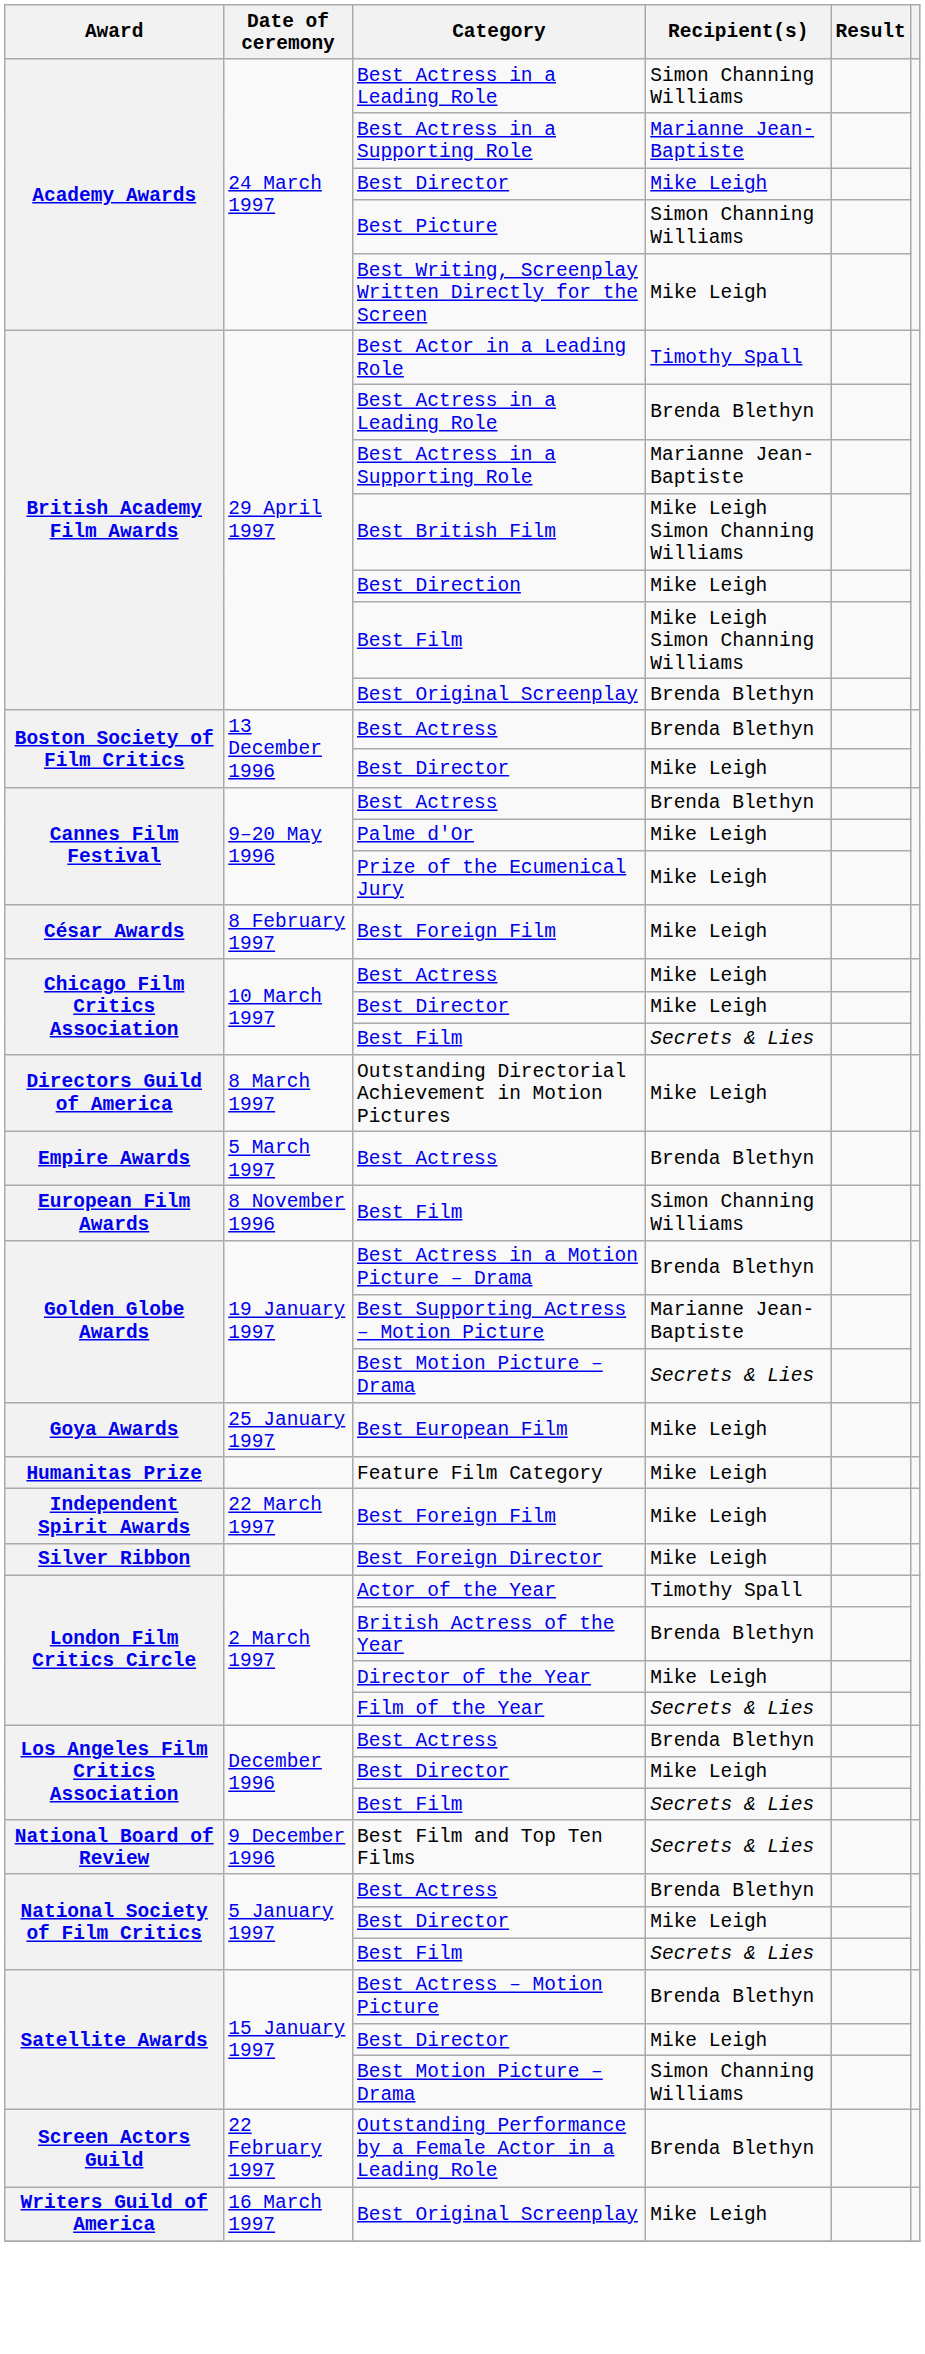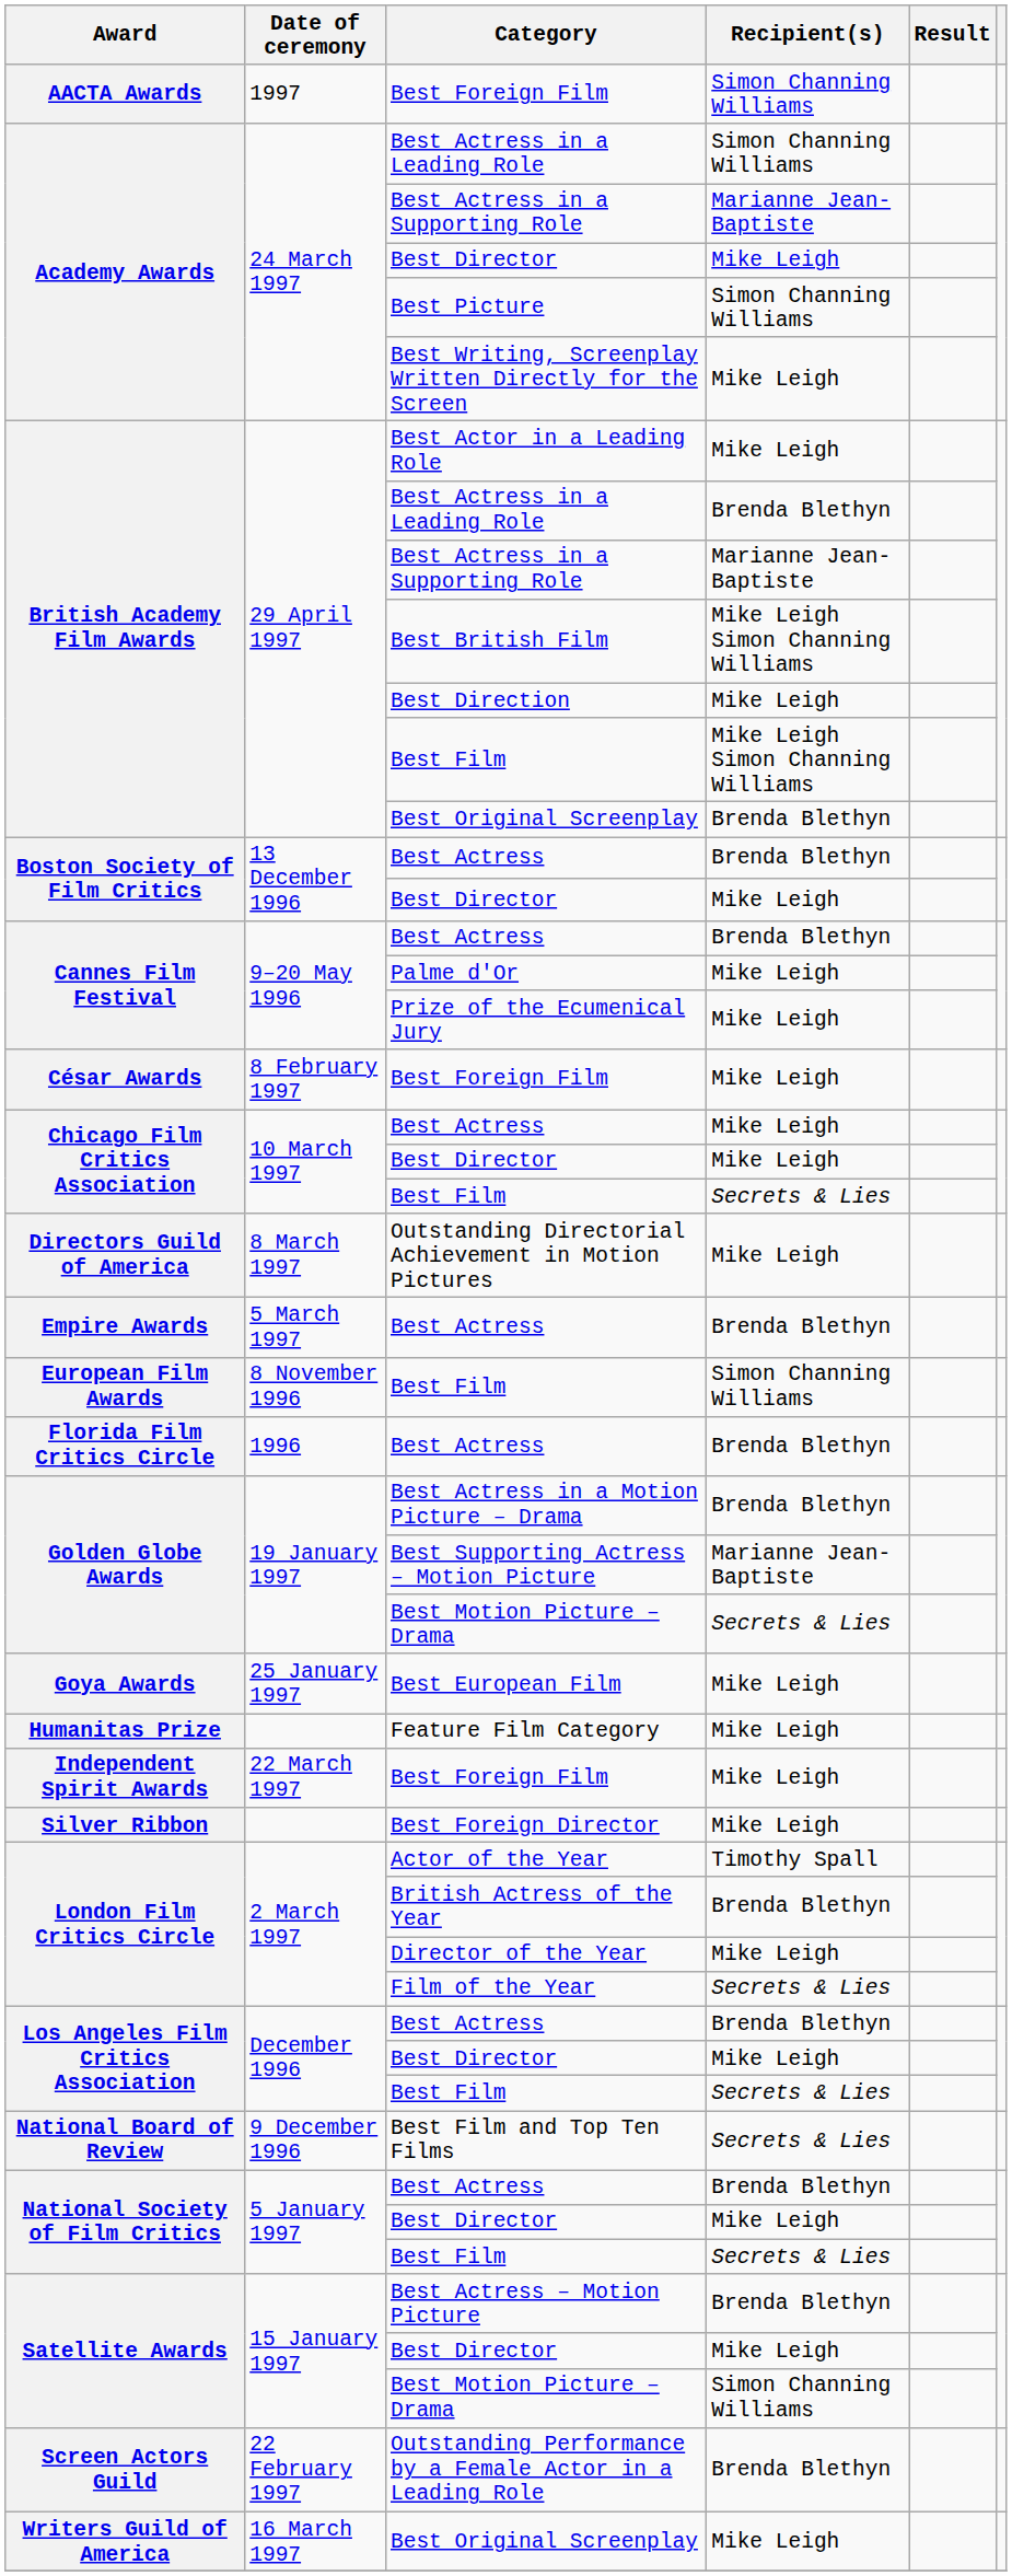 <table class="wikitable plainrowheaders sortable">
 <tr>
 <th scope="col">Award</th>
 <th scope="col">Date of ceremony</th>
 <th scope="col">Category</th>
 <th scope="col">Recipient(s)</th>
 <th scope="col">Result</th>
 <th scope="col" class="unsortable"></th>
+</tr>
+<tr>
+<th scope="row"><a href='#'>AACTA Awards</a></th>
+<td rowspan="1">1997</td>
+<td><a href='#'>Best Foreign Film</a></td>
+<td><a href='#'>Simon Channing Williams</a></td>
+<td></td>
+<td></td>
 </tr>
 <tr>
 <th scope="row" rowspan=5><a href='#'>Academy Awards</a></th>
 <td rowspan="5"><a href='#'>24 March 1997</a></td>
 <td><a href='#'>Best Actress in a Leading Role</a></td>
 <td>Simon Channing Williams</td>
 <td></td>
 <td rowspan="5"></td>
 </tr>
 <tr>
 <td><a href='#'>Best Actress in a Supporting Role</a></td>
 <td><a href='#'>Marianne Jean-Baptiste</a></td>
 <td></td>
 </tr>
 <tr>
 <td><a href='#'>Best Director</a></td>
 <td><a href='#'>Mike Leigh</a></td>
 <td></td>
 </tr>
 <tr>
 <td><a href='#'>Best Picture</a></td>
 <td>Simon Channing Williams</td>
 <td></td>
 </tr>
 <tr>
 <td><a href='#'>Best Writing, Screenplay Written Directly for the Screen</a></td>
 <td>Mike Leigh</td>
 <td></td>
 </tr>
 <tr>
 <th scope="row" rowspan=7><a href='#'>British Academy Film Awards</a></th>
 <td rowspan="7"><a href='#'>29 April 1997</a></td>
 <td><a href='#'>Best Actor in a Leading Role</a></td>
-<td><a href='#'>Timothy Spall</a></td>
+<td>Mike Leigh</td>
 <td></td>
 <td rowspan="7"></td>
 </tr>
 <tr>
 <td><a href='#'>Best Actress in a Leading Role</a></td>
 <td>Brenda Blethyn</td>
 <td></td>
 </tr>
 <tr>
 <td><a href='#'>Best Actress in a Supporting Role</a></td>
 <td>Marianne Jean-Baptiste</td>
 <td></td>
 </tr>
 <tr>
 <td><a href='#'>Best British Film</a></td>
 <td>Mike Leigh <br> Simon Channing Williams</td>
 <td></td>
 </tr>
 <tr>
 <td><a href='#'>Best Direction</a></td>
 <td>Mike Leigh</td>
 <td></td>
 </tr>
 <tr>
 <td><a href='#'>Best Film</a></td>
 <td>Mike Leigh <br> Simon Channing Williams</td>
 <td></td>
 </tr>
 <tr>
 <td><a href='#'>Best Original Screenplay</a></td>
 <td>Brenda Blethyn</td>
 <td></td>
 </tr>
 <tr>
 <th scope="row" rowspan=2><a href='#'>Boston Society of Film Critics</a></th>
 <td rowspan="2"><a href='#'>13 December 1996</a></td>
 <td><a href='#'>Best Actress</a></td>
 <td>Brenda Blethyn</td>
 <td></td>
 <td rowspan="2"></td>
 </tr>
 <tr>
 <td><a href='#'>Best Director</a></td>
 <td>Mike Leigh</td>
 <td></td>
 </tr>
 <tr>
 <th scope="row" rowspan=3><a href='#'>Cannes Film Festival</a></th>
 <td rowspan="3"><a href='#'>9–20 May 1996</a></td>
 <td><a href='#'>Best Actress</a></td>
 <td>Brenda Blethyn</td>
 <td></td>
 <td rowspan="3"></td>
 </tr>
 <tr>
 <td><a href='#'>Palme d'Or</a></td>
 <td>Mike Leigh</td>
 <td></td>
 </tr>
 <tr>
 <td><a href='#'>Prize of the Ecumenical Jury</a></td>
 <td>Mike Leigh</td>
 <td></td>
 </tr>
 <tr>
 <th scope="row"><a href='#'>César Awards</a></th>
 <td><a href='#'>8 February 1997</a></td>
 <td><a href='#'>Best Foreign Film</a></td>
 <td>Mike Leigh</td>
 <td></td>
 <td></td>
 </tr>
 <tr>
 <th scope="row" rowspan=3><a href='#'>Chicago Film Critics Association</a></th>
 <td rowspan="3"><a href='#'>10 March 1997</a></td>
 <td><a href='#'>Best Actress</a></td>
 <td>Mike Leigh</td>
 <td></td>
 <td rowspan="3"></td>
 </tr>
 <tr>
 <td><a href='#'>Best Director</a></td>
 <td>Mike Leigh</td>
 <td></td>
 </tr>
 <tr>
 <td><a href='#'>Best Film</a></td>
 <td><em>Secrets & Lies</em></td>
 <td></td>
 </tr>
 <tr>
 <th scope="row"><a href='#'>Directors Guild of America</a></th>
 <td><a href='#'>8 March 1997</a></td>
 <td>Outstanding Directorial Achievement in Motion Pictures</td>
 <td>Mike Leigh</td>
 <td></td>
 <td></td>
 </tr>
 <tr>
 <th scope="row"><a href='#'>Empire Awards</a></th>
 <td><a href='#'>5 March 1997</a></td>
 <td><a href='#'>Best Actress</a></td>
 <td>Brenda Blethyn</td>
 <td></td>
 <td></td>
 </tr>
 <tr>
 <th scope="row"><a href='#'>European Film Awards</a></th>
 <td><a href='#'>8 November 1996</a></td>
 <td><a href='#'>Best Film</a></td>
 <td>Simon Channing Williams</td>
+<td></td>
+<td></td>
+</tr>
+<tr>
+<th scope="row"><a href='#'>Florida Film Critics Circle</a></th>
+<td><a href='#'>1996</a></td>
+<td><a href='#'>Best Actress</a></td>
+<td>Brenda Blethyn</td>
 <td></td>
 <td></td>
 </tr>
 <tr>
 <th scope="row" rowspan=3><a href='#'>Golden Globe Awards</a></th>
 <td rowspan="3"><a href='#'>19 January 1997</a></td>
 <td><a href='#'>Best Actress in a Motion Picture – Drama</a></td>
 <td>Brenda Blethyn</td>
 <td></td>
 <td rowspan="3"></td>
 </tr>
 <tr>
 <td><a href='#'>Best Supporting Actress – Motion Picture</a></td>
 <td>Marianne Jean-Baptiste</td>
 <td></td>
 </tr>
 <tr>
 <td><a href='#'>Best Motion Picture – Drama</a></td>
 <td><em>Secrets & Lies</em></td>
 <td></td>
 </tr>
 <tr>
 <th scope="row"><a href='#'>Goya Awards</a></th>
 <td><a href='#'>25 January 1997</a></td>
 <td><a href='#'>Best European Film</a></td>
 <td>Mike Leigh</td>
 <td></td>
 <td></td>
 </tr>
 <tr>
 <th scope="row"><a href='#'>Humanitas Prize</a></th>
 <td></td>
 <td>Feature Film Category</td>
 <td>Mike Leigh</td>
 <td></td>
 <td></td>
 </tr>
 <tr>
 <th scope="row"><a href='#'>Independent Spirit Awards</a></th>
 <td><a href='#'>22 March 1997</a></td>
 <td><a href='#'>Best Foreign Film</a></td>
 <td>Mike Leigh</td>
 <td></td>
 <td></td>
 </tr>
 <tr>
 <th scope="row"><a href='#'>Silver Ribbon</a></th>
 <td></td>
 <td><a href='#'>Best Foreign Director</a></td>
 <td>Mike Leigh</td>
 <td></td>
 <td></td>
 </tr>
 <tr>
 <th scope="row" rowspan=4><a href='#'>London Film Critics Circle</a></th>
 <td rowspan="4"><a href='#'>2 March 1997</a></td>
 <td><a href='#'>Actor of the Year</a></td>
 <td>Timothy Spall</td>
 <td></td>
 <td rowspan="4"></td>
 </tr>
 <tr>
 <td><a href='#'>British Actress of the Year</a></td>
 <td>Brenda Blethyn</td>
 <td></td>
 </tr>
 <tr>
 <td><a href='#'>Director of the Year</a></td>
 <td>Mike Leigh</td>
 <td></td>
 </tr>
 <tr>
 <td><a href='#'>Film of the Year</a></td>
 <td><em>Secrets & Lies</em></td>
 <td></td>
 </tr>
 <tr>
 <th scope="row" rowspan=3><a href='#'>Los Angeles Film Critics Association</a></th>
 <td rowspan="3"><a href='#'>December 1996</a></td>
 <td><a href='#'>Best Actress</a></td>
 <td>Brenda Blethyn</td>
 <td></td>
 <td rowspan="3"></td>
 </tr>
 <tr>
 <td><a href='#'>Best Director</a></td>
 <td>Mike Leigh</td>
 <td></td>
 </tr>
 <tr>
 <td><a href='#'>Best Film</a></td>
 <td><em>Secrets & Lies</em></td>
 <td></td>
 </tr>
 <tr>
 <th scope="row"><a href='#'>National Board of Review</a></th>
 <td><a href='#'>9 December 1996</a></td>
 <td>Best Film and Top Ten Films</td>
 <td><em>Secrets & Lies</em></td>
 <td></td>
 <td></td>
 </tr>
 <tr>
 <th scope="row" rowspan=3><a href='#'>National Society of Film Critics</a></th>
 <td rowspan="3"><a href='#'>5 January 1997</a></td>
 <td><a href='#'>Best Actress</a></td>
 <td>Brenda Blethyn</td>
 <td></td>
 <td rowspan="3"></td>
 </tr>
 <tr>
 <td><a href='#'>Best Director</a></td>
 <td>Mike Leigh</td>
 <td></td>
 </tr>
 <tr>
 <td><a href='#'>Best Film</a></td>
 <td><em>Secrets & Lies</em></td>
 <td></td>
 </tr>
 <tr>
 <th scope="row" rowspan=3><a href='#'>Satellite Awards</a></th>
 <td rowspan="3"><a href='#'>15 January 1997</a></td>
 <td><a href='#'>Best Actress – Motion Picture</a></td>
 <td>Brenda Blethyn</td>
 <td></td>
 <td rowspan="3"></td>
 </tr>
 <tr>
 <td><a href='#'>Best Director</a></td>
 <td>Mike Leigh</td>
 <td></td>
 </tr>
 <tr>
 <td><a href='#'>Best Motion Picture – Drama</a></td>
 <td>Simon Channing Williams</td>
 <td></td>
 </tr>
 <tr>
 <th scope="row"><a href='#'>Screen Actors Guild</a></th>
 <td><a href='#'>22 February 1997</a></td>
 <td><a href='#'>Outstanding Performance by a Female Actor in a Leading Role</a></td>
 <td>Brenda Blethyn</td>
 <td></td>
 <td></td>
 </tr>
 <tr>
 <th scope="row"><a href='#'>Writers Guild of America</a></th>
 <td><a href='#'>16 March 1997</a></td>
 <td><a href='#'>Best Original Screenplay</a></td>
 <td>Mike Leigh</td>
 <td></td>
 <td></td>
 </tr>
 <tr>
 </tr>
 </table>
